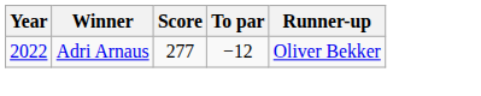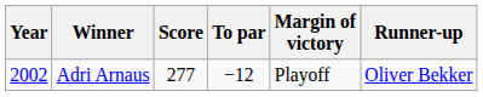 <table class="wikitable" style="font-size:95%">
 <tr>
 <th>Year</th>
 <th>Winner</th>
 <th>Score</th>
 <th>To par</th>
+<th>Margin of<br>victory</th>
 <th>Runner-up</th>
 </tr>
 <tr>
-<td><a href='#'>2022</a></td>
+<td><a href='#'>2002</a></td>
 <td> <a href='#'>Adri Arnaus</a></td>
 <td align=center>277</td>
 <td align=center>−12</td>
+<td>Playoff</td>
 <td> <a href='#'>Oliver Bekker</a></td>
 </tr>
 </table>
